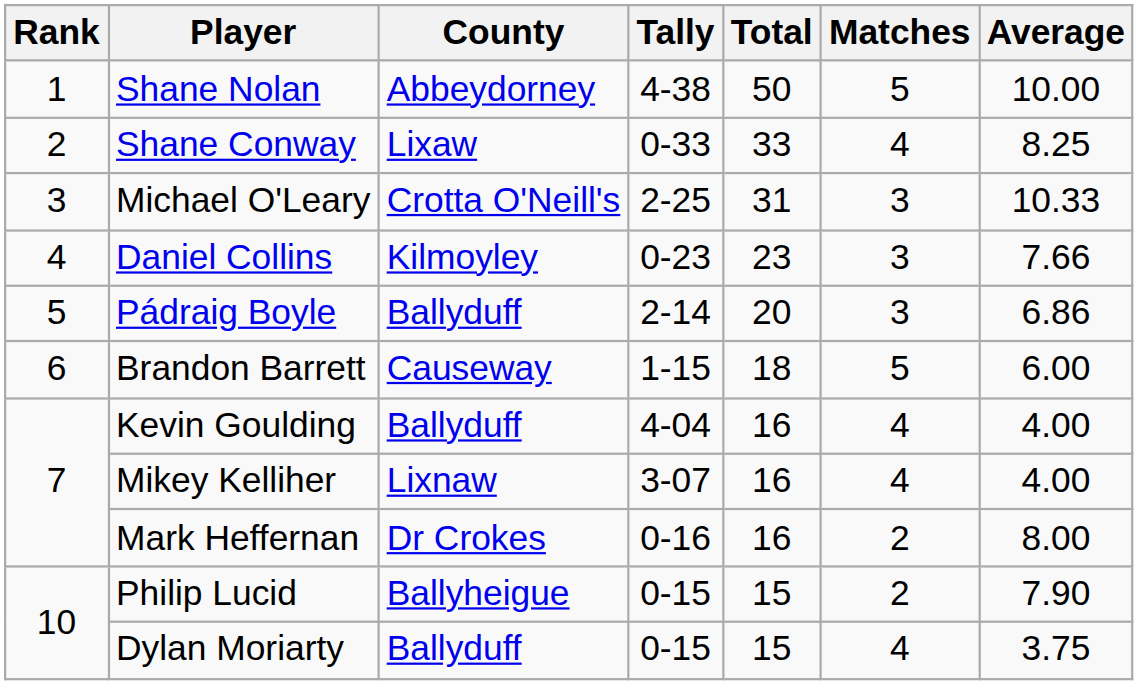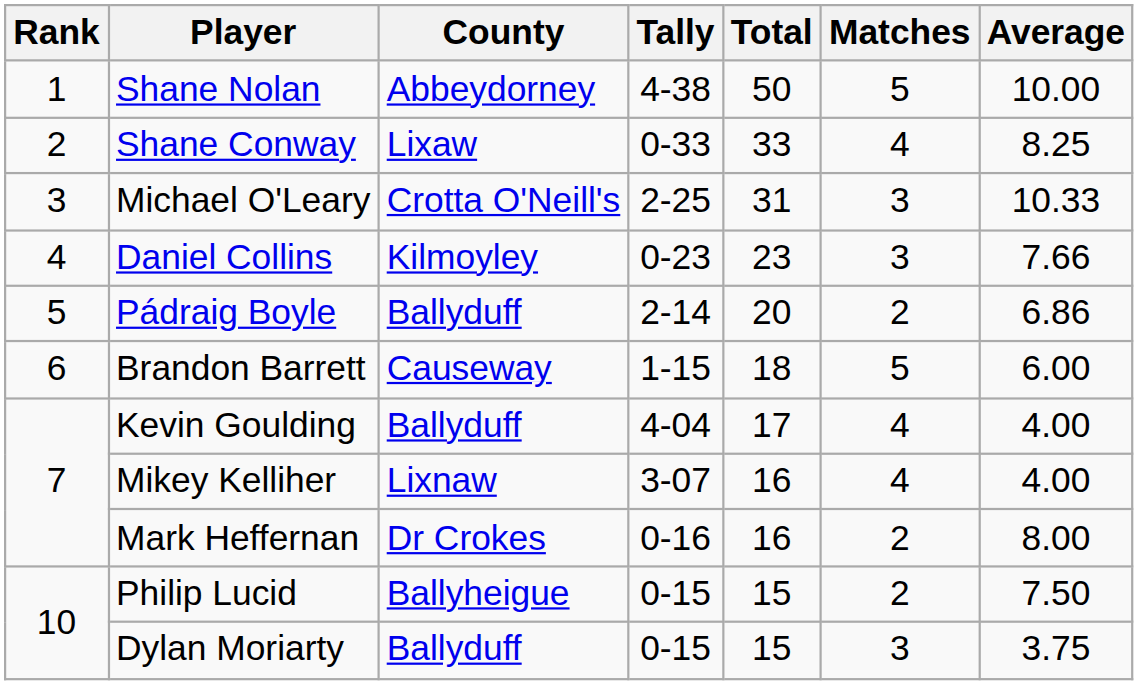 <table class="wikitable">
 <tr>
 <th>Rank</th>
 <th>Player</th>
 <th>County</th>
 <th>Tally</th>
 <th>Total</th>
 <th>Matches</th>
 <th>Average</th>
 </tr>
 <tr>
 <td rowspan=1 align=center>1</td>
 <td><a href='#'>Shane Nolan</a></td>
 <td><a href='#'>Abbeydorney</a></td>
 <td align=center>4-38</td>
 <td align=center>50</td>
 <td align=center>5</td>
 <td align=center>10.00</td>
 </tr>
 <tr>
 <td rowspan=1 align=center>2</td>
 <td><a href='#'>Shane Conway</a></td>
 <td><a href='#'>Lixaw</a></td>
 <td align=center>0-33</td>
 <td align=center>33</td>
 <td align=center>4</td>
 <td align=center>8.25</td>
 </tr>
 <tr>
 <td rowspan=1 align=center>3</td>
 <td>Michael O'Leary</td>
 <td><a href='#'>Crotta O'Neill's</a></td>
 <td align=center>2-25</td>
 <td align=center>31</td>
 <td align=center>3</td>
 <td align=center>10.33</td>
 </tr>
 <tr>
 <td rowspan=1 align=center>4</td>
 <td><a href='#'>Daniel Collins</a></td>
 <td><a href='#'>Kilmoyley</a></td>
 <td align=center>0-23</td>
 <td align=center>23</td>
 <td align=center>3</td>
 <td align=center>7.66</td>
 </tr>
 <tr>
 <td rowspan=1 align=center>5</td>
 <td><a href='#'>Pádraig Boyle</a></td>
 <td><a href='#'>Ballyduff</a></td>
 <td align=center>2-14</td>
 <td align=center>20</td>
-<td align=center>3</td>
+<td align=center>2</td>
 <td align=center>6.86</td>
 </tr>
 <tr>
 <td rowspan=1 align=center>6</td>
 <td>Brandon Barrett</td>
 <td><a href='#'>Causeway</a></td>
 <td align=center>1-15</td>
 <td align=center>18</td>
 <td align=center>5</td>
 <td align=center>6.00</td>
 </tr>
 <tr>
 <td rowspan=3 align=center>7</td>
 <td>Kevin Goulding</td>
 <td><a href='#'>Ballyduff</a></td>
 <td align=center>4-04</td>
-<td align=center>16</td>
+<td align=center>17</td>
 <td align=center>4</td>
 <td align=center>4.00</td>
 </tr>
 <tr>
 <td>Mikey Kelliher</td>
 <td><a href='#'>Lixnaw</a></td>
 <td align=center>3-07</td>
 <td align=center>16</td>
 <td align=center>4</td>
 <td align=center>4.00</td>
 </tr>
 <tr>
 <td>Mark Heffernan</td>
 <td><a href='#'>Dr Crokes</a></td>
 <td align=center>0-16</td>
 <td align=center>16</td>
 <td align=center>2</td>
 <td align=center>8.00</td>
 </tr>
 <tr>
 <td rowspan=2 align=center>10</td>
 <td>Philip Lucid</td>
 <td><a href='#'>Ballyheigue</a></td>
 <td align=center>0-15</td>
 <td align=center>15</td>
 <td align=center>2</td>
-<td align=center>7.90</td>
+<td align=center>7.50</td>
 </tr>
 <tr>
 <td>Dylan Moriarty</td>
 <td><a href='#'>Ballyduff</a></td>
 <td align=center>0-15</td>
 <td align=center>15</td>
-<td align=center>4</td>
+<td align=center>3</td>
 <td align=center>3.75</td>
 </tr>
 </table>
